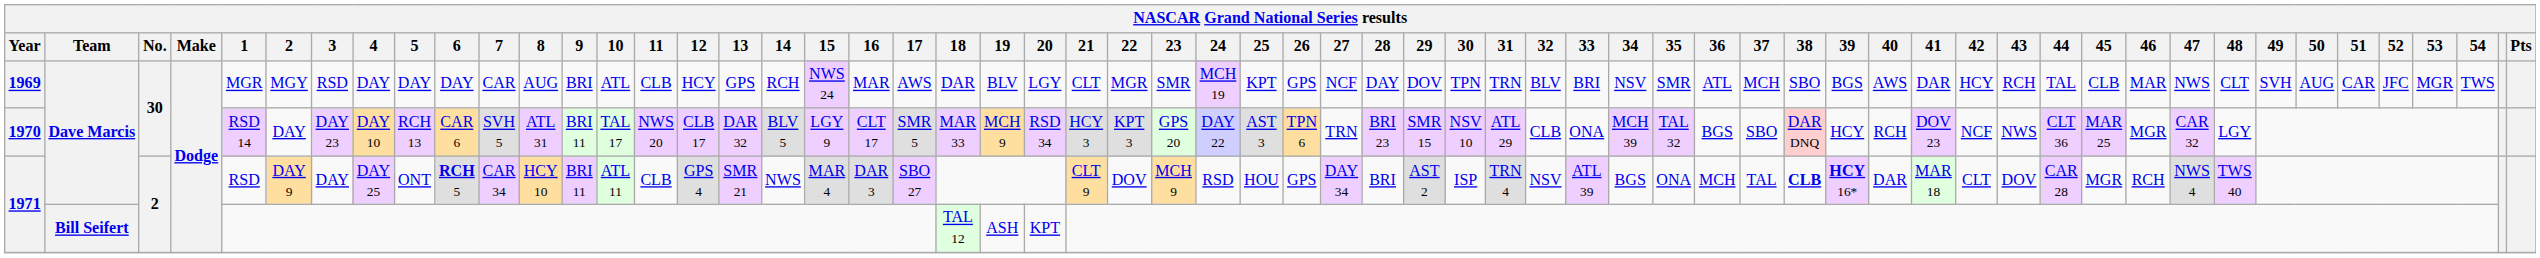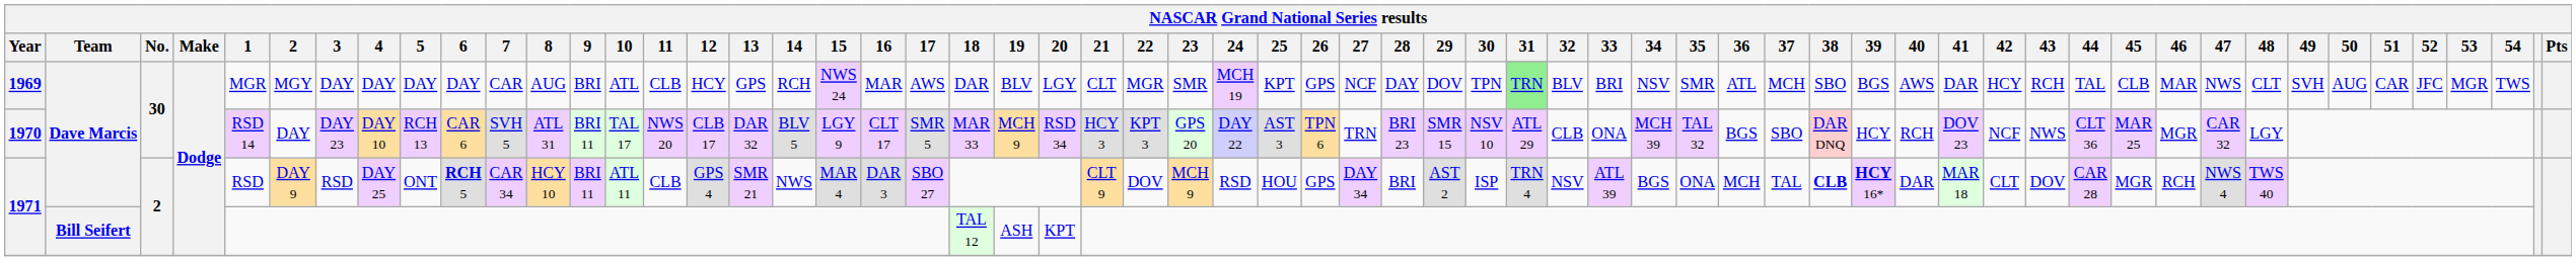 <table class="wikitable" style="text-align:center; font-size:75%">
 <tr>
 <th colspan=61><a href='#'>NASCAR</a> <a href='#'>Grand National Series</a> results</th>
 </tr>
 <tr>
 <th>Year</th>
 <th>Team</th>
 <th>No.</th>
 <th>Make</th>
 <th>1</th>
 <th>2</th>
 <th>3</th>
 <th>4</th>
 <th>5</th>
 <th>6</th>
 <th>7</th>
 <th>8</th>
 <th>9</th>
 <th>10</th>
 <th>11</th>
 <th>12</th>
 <th>13</th>
 <th>14</th>
 <th>15</th>
 <th>16</th>
 <th>17</th>
 <th>18</th>
 <th>19</th>
 <th>20</th>
 <th>21</th>
 <th>22</th>
 <th>23</th>
 <th>24</th>
 <th>25</th>
 <th>26</th>
 <th>27</th>
 <th>28</th>
 <th>29</th>
 <th>30</th>
 <th>31</th>
 <th>32</th>
 <th>33</th>
 <th>34</th>
 <th>35</th>
 <th>36</th>
 <th>37</th>
 <th>38</th>
 <th>39</th>
 <th>40</th>
 <th>41</th>
 <th>42</th>
 <th>43</th>
 <th>44</th>
 <th>45</th>
 <th>46</th>
 <th>47</th>
 <th>48</th>
 <th>49</th>
 <th>50</th>
 <th>51</th>
 <th>52</th>
 <th>53</th>
 <th>54</th>
 <th></th>
 <th>Pts</th>
 </tr>
 <tr>
 <th><a href='#'>1969</a></th>
 <th rowspan=3 nowrap><a href='#'>Dave Marcis</a></th>
 <th rowspan=2>30</th>
 <th rowspan=4><a href='#'>Dodge</a></th>
 <td><a href='#'>MGR</a></td>
 <td><a href='#'>MGY</a></td>
-<td><a href='#'>RSD</a></td>
+<td><a href='#'>DAY</a></td>
 <td><a href='#'>DAY</a></td>
 <td><a href='#'>DAY</a></td>
 <td><a href='#'>DAY</a></td>
 <td><a href='#'>CAR</a></td>
 <td><a href='#'>AUG</a></td>
 <td><a href='#'>BRI</a></td>
 <td><a href='#'>ATL</a></td>
 <td><a href='#'>CLB</a></td>
 <td><a href='#'>HCY</a></td>
 <td><a href='#'>GPS</a></td>
 <td><a href='#'>RCH</a></td>
 <td style="background:#EFCFFF;"><a href='#'>NWS</a><br><small>24</small></td>
 <td><a href='#'>MAR</a></td>
 <td><a href='#'>AWS</a></td>
 <td><a href='#'>DAR</a></td>
 <td><a href='#'>BLV</a></td>
 <td><a href='#'>LGY</a></td>
 <td><a href='#'>CLT</a></td>
 <td><a href='#'>MGR</a></td>
 <td><a href='#'>SMR</a></td>
 <td style="background:#EFCFFF;"><a href='#'>MCH</a><br><small>19</small></td>
 <td><a href='#'>KPT</a></td>
 <td><a href='#'>GPS</a></td>
 <td><a href='#'>NCF</a></td>
 <td><a href='#'>DAY</a></td>
 <td><a href='#'>DOV</a></td>
 <td><a href='#'>TPN</a></td>
-<td><a href='#'>TRN</a></td>
+<td style="background: lightgreen;"><a href='#'>TRN</a></td>
 <td><a href='#'>BLV</a></td>
 <td><a href='#'>BRI</a></td>
 <td><a href='#'>NSV</a></td>
 <td><a href='#'>SMR</a></td>
 <td><a href='#'>ATL</a></td>
 <td><a href='#'>MCH</a></td>
 <td><a href='#'>SBO</a></td>
 <td><a href='#'>BGS</a></td>
 <td><a href='#'>AWS</a></td>
 <td><a href='#'>DAR</a></td>
 <td><a href='#'>HCY</a></td>
 <td><a href='#'>RCH</a></td>
 <td><a href='#'>TAL</a></td>
 <td><a href='#'>CLB</a></td>
 <td><a href='#'>MAR</a></td>
 <td><a href='#'>NWS</a></td>
 <td><a href='#'>CLT</a></td>
 <td><a href='#'>SVH</a></td>
 <td><a href='#'>AUG</a></td>
 <td><a href='#'>CAR</a></td>
 <td><a href='#'>JFC</a></td>
 <td><a href='#'>MGR</a></td>
 <td><a href='#'>TWS</a></td>
 <th></th>
 <th></th>
 </tr>
 <tr>
 <th><a href='#'>1970</a></th>
 <td style="background:#EFCFFF;"><a href='#'>RSD</a><br><small>14</small></td>
 <td><a href='#'>DAY</a></td>
 <td style="background:#EFCFFF;"><a href='#'>DAY</a><br><small>23</small></td>
 <td style="background:#FFDF9F;"><a href='#'>DAY</a><br><small>10</small></td>
 <td style="background:#EFCFFF;"><a href='#'>RCH</a><br><small>13</small></td>
 <td style="background:#FFDF9F;"><a href='#'>CAR</a><br><small>6</small></td>
 <td style="background:#DFDFDF;"><a href='#'>SVH</a><br><small>5</small></td>
 <td style="background:#EFCFFF;"><a href='#'>ATL</a><br><small>31</small></td>
 <td style="background:#DFFFDF;"><a href='#'>BRI</a><br><small>11</small></td>
 <td style="background:#DFFFDF;"><a href='#'>TAL</a><br><small>17</small></td>
 <td style="background:#EFCFFF;"><a href='#'>NWS</a><br><small>20</small></td>
 <td style="background:#EFCFFF;"><a href='#'>CLB</a><br><small>17</small></td>
 <td style="background:#EFCFFF;"><a href='#'>DAR</a><br><small>32</small></td>
 <td style="background:#DFDFDF;"><a href='#'>BLV</a><br><small>5</small></td>
 <td style="background:#EFCFFF;"><a href='#'>LGY</a><br><small>9</small></td>
 <td style="background:#EFCFFF;"><a href='#'>CLT</a><br><small>17</small></td>
 <td style="background:#DFDFDF;"><a href='#'>SMR</a><br><small>5</small></td>
 <td style="background:#EFCFFF;"><a href='#'>MAR</a><br><small>33</small></td>
 <td style="background:#FFDF9F;"><a href='#'>MCH</a><br><small>9</small></td>
 <td style="background:#EFCFFF;"><a href='#'>RSD</a><br><small>34</small></td>
 <td style="background:#DFDFDF;"><a href='#'>HCY</a><br><small>3</small></td>
 <td style="background:#DFDFDF;"><a href='#'>KPT</a><br><small>3</small></td>
 <td style="background:#DFFFDF;"><a href='#'>GPS</a><br><small>20</small></td>
 <td style="background:#CFCFFF;"><a href='#'>DAY</a><br><small>22</small></td>
 <td style="background:#DFDFDF;"><a href='#'>AST</a><br><small>3</small></td>
 <td style="background:#FFDF9F;"><a href='#'>TPN</a><br><small>6</small></td>
 <td><a href='#'>TRN</a></td>
 <td style="background:#EFCFFF;"><a href='#'>BRI</a><br><small>23</small></td>
 <td style="background:#EFCFFF;"><a href='#'>SMR</a><br><small>15</small></td>
 <td style="background:#EFCFFF;"><a href='#'>NSV</a><br><small>10</small></td>
 <td style="background:#EFCFFF;"><a href='#'>ATL</a><br><small>29</small></td>
 <td><a href='#'>CLB</a></td>
 <td><a href='#'>ONA</a></td>
 <td style="background:#EFCFFF;"><a href='#'>MCH</a><br><small>39</small></td>
 <td style="background:#EFCFFF;"><a href='#'>TAL</a><br><small>32</small></td>
 <td><a href='#'>BGS</a></td>
 <td><a href='#'>SBO</a></td>
 <td style="background:#FFCFCF;"><a href='#'>DAR</a><br><small>DNQ</small></td>
 <td><a href='#'>HCY</a></td>
 <td><a href='#'>RCH</a></td>
 <td style="background:#EFCFFF;"><a href='#'>DOV</a><br><small>23</small></td>
 <td><a href='#'>NCF</a></td>
 <td><a href='#'>NWS</a></td>
 <td style="background:#EFCFFF;"><a href='#'>CLT</a><br><small>36</small></td>
 <td style="background:#EFCFFF;"><a href='#'>MAR</a><br><small>25</small></td>
 <td><a href='#'>MGR</a></td>
 <td style="background:#EFCFFF;"><a href='#'>CAR</a><br><small>32</small></td>
 <td><a href='#'>LGY</a></td>
 <td colspan=6></td>
 <th></th>
 <th></th>
 </tr>
 <tr>
 <th rowspan=2><a href='#'>1971</a></th>
 <th rowspan=2>2</th>
 <td><a href='#'>RSD</a></td>
 <td style="background:#FFDF9F;"><a href='#'>DAY</a><br><small>9</small></td>
-<td><a href='#'>DAY</a></td>
+<td><a href='#'>RSD</a></td>
 <td style="background:#EFCFFF;"><a href='#'>DAY</a><br><small>25</small></td>
 <td><a href='#'>ONT</a></td>
 <td style="background:#DFDFDF;"><strong><a href='#'>RCH</a></strong><br><small>5</small></td>
 <td style="background:#EFCFFF;"><a href='#'>CAR</a><br><small>34</small></td>
 <td style="background:#FFDF9F;"><a href='#'>HCY</a><br><small>10</small></td>
 <td style="background:#EFCFFF;"><a href='#'>BRI</a><br><small>11</small></td>
 <td style="background:#DFFFDF;"><a href='#'>ATL</a><br><small>11</small></td>
 <td><a href='#'>CLB</a></td>
 <td style="background:#DFDFDF;"><a href='#'>GPS</a><br><small>4</small></td>
 <td style="background:#EFCFFF;"><a href='#'>SMR</a><br><small>21</small></td>
 <td><a href='#'>NWS</a></td>
 <td style="background:#DFDFDF;"><a href='#'>MAR</a><br><small>4</small></td>
 <td style="background:#DFDFDF;"><a href='#'>DAR</a><br><small>3</small></td>
 <td style="background:#EFCFFF;"><a href='#'>SBO</a><br><small>27</small></td>
 <td colspan=3></td>
 <td style="background:#FFDF9F;"><a href='#'>CLT</a><br><small>9</small></td>
 <td><a href='#'>DOV</a></td>
 <td style="background:#FFDF9F;"><a href='#'>MCH</a><br><small>9</small></td>
 <td><a href='#'>RSD</a></td>
 <td><a href='#'>HOU</a></td>
 <td><a href='#'>GPS</a></td>
 <td style="background:#EFCFFF;"><a href='#'>DAY</a><br><small>34</small></td>
 <td><a href='#'>BRI</a></td>
 <td style="background:#DFDFDF;"><a href='#'>AST</a><br><small>2</small></td>
 <td><a href='#'>ISP</a></td>
 <td style="background:#DFDFDF;"><a href='#'>TRN</a><br><small>4</small></td>
 <td><a href='#'>NSV</a></td>
 <td style="background:#EFCFFF;"><a href='#'>ATL</a><br><small>39</small></td>
 <td><a href='#'>BGS</a></td>
 <td><a href='#'>ONA</a></td>
 <td><a href='#'>MCH</a></td>
 <td><a href='#'>TAL</a></td>
 <td><strong><a href='#'>CLB</a></strong></td>
 <td style="background:#EFCFFF;"><strong><a href='#'>HCY</a></strong><br><small>16*</small></td>
 <td><a href='#'>DAR</a></td>
 <td style="background:#DFFFDF;"><a href='#'>MAR</a><br><small>18</small></td>
 <td><a href='#'>CLT</a></td>
 <td><a href='#'>DOV</a></td>
 <td style="background:#EFCFFF;"><a href='#'>CAR</a><br><small>28</small></td>
 <td><a href='#'>MGR</a></td>
 <td><a href='#'>RCH</a></td>
 <td style="background:#DFDFDF;"><a href='#'>NWS</a><br><small>4</small></td>
 <td style="background:#EFCFFF;"><a href='#'>TWS</a><br><small>40</small></td>
 <td colspan=6></td>
 <th rowspan=2></th>
 <th rowspan=2></th>
 </tr>
 <tr>
 <th><a href='#'>Bill Seifert</a></th>
 <td colspan=17></td>
 <td style="background:#DFFFDF;"><a href='#'>TAL</a><br><small>12</small></td>
 <td><a href='#'>ASH</a></td>
 <td><a href='#'>KPT</a></td>
 <td colspan=36></td>
 </tr>
 <tr>
 </tr>
 </table>
